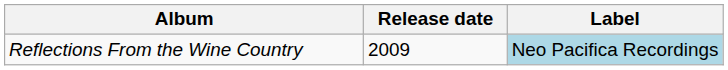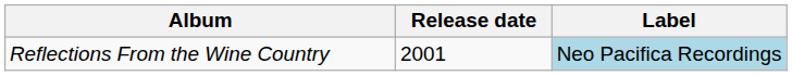 <table class="wikitable">
 <tr>
 <th width="50%">Album</th>
 <th width="20%">Release date</th>
 <th width="30%">Label</th>
 </tr>
 <tr>
 <td><em>Reflections From the Wine Country</em></td>
-<td>2009</td>
+<td>2001</td>
 <td style="background: lightblue;">Neo Pacifica Recordings</td>
 </tr>
 </table>
